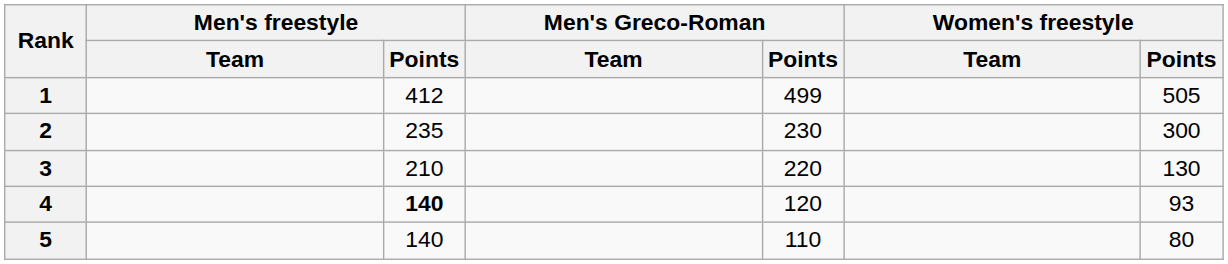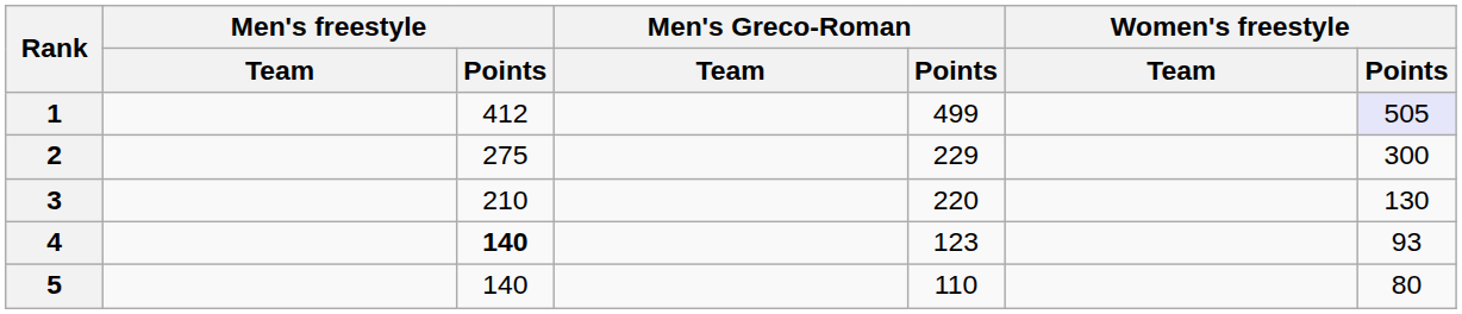 <table class="wikitable" style="text-align:center;">
 <tr>
 <th width=50 rowspan="2">Rank</th>
 <th colspan="2">Men's freestyle</th>
 <th colspan="2">Men's Greco-Roman</th>
 <th colspan="2">Women's freestyle</th>
 </tr>
 <tr>
 <th width=200>Team</th>
 <th width=50>Points</th>
 <th width=200>Team</th>
 <th width=50>Points</th>
 <th width=200>Team</th>
 <th width=50>Points</th>
 </tr>
 <tr>
 <th>1</th>
 <td align=left></td>
 <td>412</td>
 <td align=left></td>
 <td>499</td>
 <td align=left></td>
-<td>505</td>
+<td style="background: lavender;">505</td>
 </tr>
 <tr>
 <th>2</th>
 <td align=left></td>
-<td>235</td>
+<td>275</td>
 <td align=left></td>
-<td>230</td>
+<td>229</td>
 <td align=left></td>
 <td>300</td>
 </tr>
 <tr>
 <th>3</th>
 <td align=left></td>
 <td>210</td>
 <td align=left></td>
 <td>220</td>
 <td align=left></td>
 <td>130</td>
 </tr>
 <tr>
 <th>4</th>
 <td align=left></td>
 <td><strong>140</strong></td>
 <td align=left></td>
-<td>120</td>
+<td>123</td>
 <td align=left></td>
 <td>93</td>
 </tr>
 <tr>
 <th>5</th>
 <td align=left></td>
 <td>140</td>
 <td align=left></td>
 <td>110</td>
 <td align=left></td>
 <td>80</td>
 </tr>
 </table>
